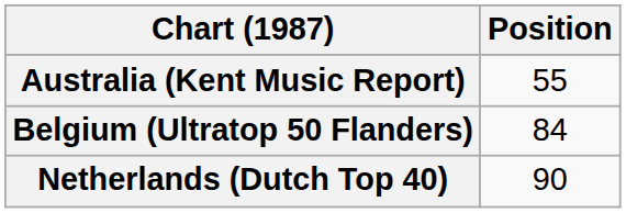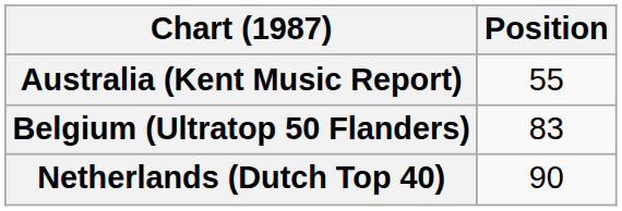 <table class="wikitable sortable plainrowheaders" style="text-align:center">
 <tr>
 <th>Chart (1987)</th>
 <th>Position</th>
 </tr>
 <tr>
 <th scope="row">Australia (Kent Music Report)</th>
 <td>55</td>
 </tr>
 <tr>
 <th scope="row">Belgium (Ultratop 50 Flanders)</th>
-<td>84</td>
+<td>83</td>
 </tr>
 <tr>
 <th scope="row">Netherlands (Dutch Top 40)</th>
 <td>90</td>
 </tr>
 </table>
